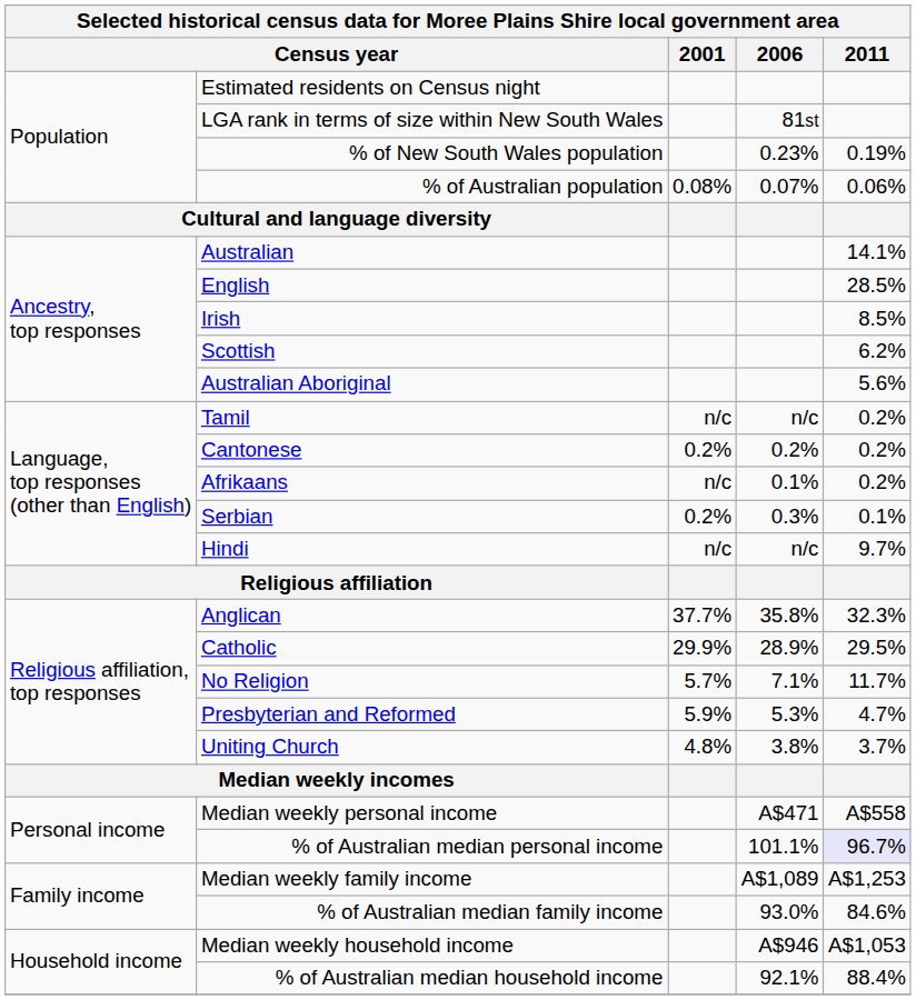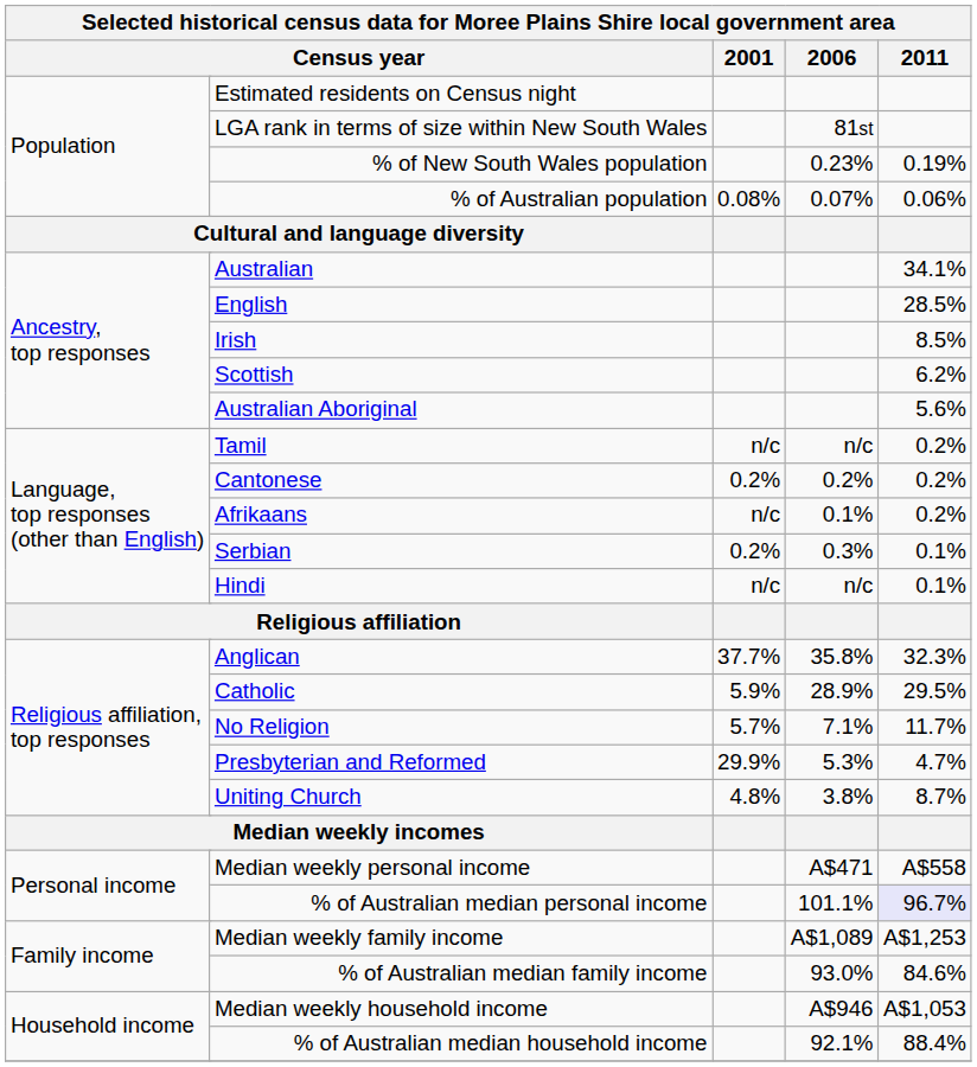 <table class="wikitable">
 <tr>
 <th colspan=6>Selected historical census data for Moree Plains Shire local government area</th>
 </tr>
 <tr>
 <th colspan=3>Census year</th>
 <th>2001</th>
 <th>2006</th>
 <th>2011</th>
 </tr>
 <tr>
 <td rowspan=4 colspan="2">Population</td>
 <td>Estimated residents on Census night</td>
 <td align="right"></td>
 <td align="right"> </td>
 <td align="right"> </td>
 </tr>
 <tr>
 <td align="right">LGA rank in terms of size within New South Wales</td>
 <td align="right"></td>
 <td align="right">81<small>st</small></td>
 <td align="right"><small></small></td>
 </tr>
 <tr>
 <td align="right">% of New South Wales population</td>
 <td align="right"></td>
 <td align="right">0.23%</td>
 <td align="right"> 0.19%</td>
 </tr>
 <tr>
 <td align="right">% of Australian population</td>
 <td align="right">0.08%</td>
 <td align="right"> 0.07%</td>
 <td align="right"> 0.06%</td>
 </tr>
 <tr>
 <th colspan=3>Cultural and language diversity</th>
 <th></th>
 <th></th>
 <th></th>
 </tr>
 <tr>
 <td rowspan=5 colspan=2><a href='#'>Ancestry</a>,<br>top responses</td>
 <td><a href='#'>Australian</a></td>
 <td align="right"></td>
 <td align="right"></td>
-<td align="right">14.1%</td>
+<td align="right">34.1%</td>
 </tr>
 <tr>
 <td><a href='#'>English</a></td>
 <td align="right"></td>
 <td align="right"></td>
 <td align="right">28.5%</td>
 </tr>
 <tr>
 <td><a href='#'>Irish</a></td>
 <td align="right"></td>
 <td align="right"></td>
 <td align="right">8.5%</td>
 </tr>
 <tr>
 <td><a href='#'>Scottish</a></td>
 <td align="right"></td>
 <td align="right"></td>
 <td align="right">6.2%</td>
 </tr>
 <tr>
 <td><a href='#'>Australian Aboriginal</a></td>
 <td align="right"></td>
 <td align="right"></td>
 <td align="right">5.6%</td>
 </tr>
 <tr>
 <td rowspan=5 colspan=2>Language,<br>top responses<br>(other than <a href='#'>English</a>)</td>
 <td><a href='#'>Tamil</a></td>
 <td align="right">n/c</td>
 <td align="right">n/c</td>
 <td align="right"> 0.2%</td>
 </tr>
 <tr>
 <td><a href='#'>Cantonese</a></td>
 <td align="right">0.2%</td>
 <td align="right"> 0.2%</td>
 <td align="right"> 0.2%</td>
 </tr>
 <tr>
 <td><a href='#'>Afrikaans</a></td>
 <td align="right">n/c</td>
 <td align="right"> 0.1%</td>
 <td align="right"> 0.2%</td>
 </tr>
 <tr>
 <td><a href='#'>Serbian</a></td>
 <td align="right">0.2%</td>
 <td align="right"> 0.3%</td>
 <td align="right"> 0.1%</td>
 </tr>
 <tr>
 <td><a href='#'>Hindi</a></td>
 <td align="right">n/c</td>
 <td align="right"> n/c</td>
-<td align="right"> 9.7%</td>
+<td align="right"> 0.1%</td>
 </tr>
 <tr>
 <th colspan=3>Religious affiliation</th>
 <th></th>
 <th></th>
 <th></th>
 </tr>
 <tr>
 <td rowspan=5 colspan=2><a href='#'>Religious</a> affiliation,<br>top responses</td>
 <td><a href='#'>Anglican</a></td>
 <td align="right">37.7%</td>
 <td align="right"> 35.8%</td>
 <td align="right"> 32.3%</td>
 </tr>
 <tr>
 <td><a href='#'>Catholic</a></td>
-<td align="right">29.9%</td>
+<td align="right">5.9%</td>
 <td align="right"> 28.9%</td>
 <td align="right"> 29.5%</td>
 </tr>
 <tr>
 <td><a href='#'>No Religion</a></td>
 <td align="right">5.7%</td>
 <td align="right"> 7.1%</td>
 <td align="right"> 11.7%</td>
 </tr>
 <tr>
 <td><a href='#'>Presbyterian and Reformed</a></td>
-<td align="right">5.9%</td>
+<td align="right">29.9%</td>
 <td align="right"> 5.3%</td>
 <td align="right"> 4.7%</td>
 </tr>
 <tr>
 <td><a href='#'>Uniting Church</a></td>
 <td align="right">4.8%</td>
 <td align="right"> 3.8%</td>
-<td align="right"> 3.7%</td>
+<td align="right"> 8.7%</td>
 </tr>
 <tr>
 <th colspan=3>Median weekly incomes</th>
 <th></th>
 <th></th>
 <th></th>
 </tr>
 <tr>
 <td rowspan=2 colspan=2>Personal income</td>
 <td>Median weekly personal income</td>
 <td align="right"></td>
 <td align="right">A$471</td>
 <td align="right">A$558</td>
 </tr>
 <tr>
 <td align="right">% of Australian median personal income</td>
 <td align="right"></td>
 <td align="right">101.1%</td>
 <td align="right" style="background: lavender;"> 96.7%</td>
 </tr>
 <tr>
 <td rowspan=2 colspan=2>Family income</td>
 <td>Median weekly family income</td>
 <td align="right"></td>
 <td align="right">A$1,089</td>
 <td align="right">A$1,253</td>
 </tr>
 <tr>
 <td align="right">% of Australian median family income</td>
 <td align="right"></td>
 <td align="right">93.0%</td>
 <td align="right"> 84.6%</td>
 </tr>
 <tr>
 <td rowspan=2 colspan=2>Household income</td>
 <td>Median weekly household income</td>
 <td align="right"></td>
 <td align="right">A$946</td>
 <td align="right">A$1,053</td>
 </tr>
 <tr>
 <td align="right">% of Australian median household income</td>
 <td align="right"></td>
 <td align="right">92.1%</td>
 <td align="right"> 88.4%</td>
 </tr>
 <tr>
 </tr>
 </table>
